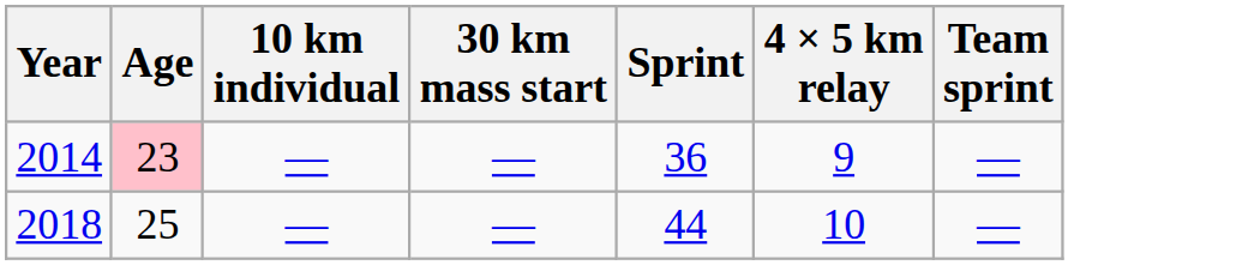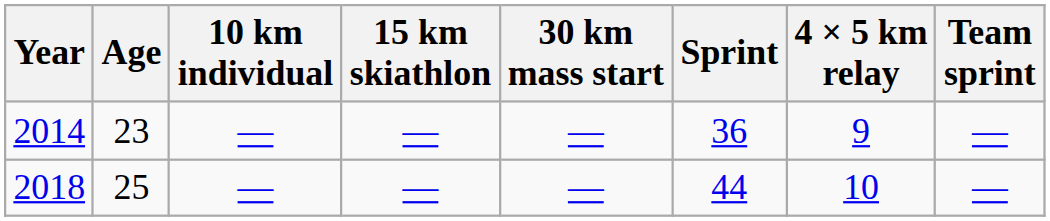 <table class="wikitable" style="text-align: center;">
 <tr>
 <th scope="col">Year</th>
 <th scope="col">Age</th>
 <th scope="col">10 km<br>individual</th>
+<th scope="col">15 km<br>skiathlon</th>
 <th scope="col">30 km<br>mass start</th>
 <th scope="col">Sprint</th>
 <th scope="col">4 × 5 km<br>relay</th>
 <th scope="col">Team<br>sprint</th>
 </tr>
 <tr>
 <td><a href='#'>2014</a></td>
-<td style="background: pink;">23</td>
+<td>23</td>
+<td><a href='#'>—</a></td>
 <td><a href='#'>—</a></td>
 <td><a href='#'>—</a></td>
 <td><a href='#'>36</a></td>
 <td><a href='#'>9</a></td>
 <td><a href='#'>—</a></td>
 </tr>
 <tr>
 <td><a href='#'>2018</a></td>
 <td>25</td>
 <td><a href='#'>—</a></td>
 <td><a href='#'>—</a></td>
+<td><a href='#'>—</a></td>
 <td><a href='#'>44</a></td>
 <td><a href='#'>10</a></td>
 <td><a href='#'>—</a></td>
 </tr>
 </table>
